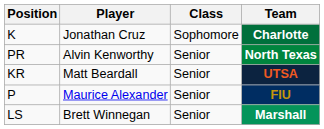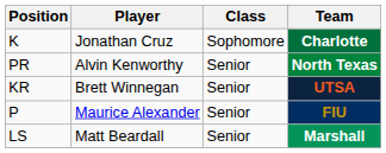 <table class="wikitable sortable">
 <tr>
 <th>Position</th>
 <th>Player</th>
 <th>Class</th>
 <th>Team</th>
 </tr>
 <tr>
 <td>K</td>
 <td>Jonathan Cruz</td>
 <td>Sophomore</td>
 <th style="background:#00703C; color:#FFFFFF;">Charlotte</th>
 </tr>
 <tr>
 <td>PR</td>
 <td>Alvin Kenworthy</td>
 <td>Senior</td>
 <th style="background:#00853E; color:#FFFFFF;">North Texas</th>
 </tr>
 <tr>
 <td>KR</td>
-<td>Matt Beardall</td>
+<td>Brett Winnegan</td>
 <td>Senior</td>
 <th style="background:#0c2340; color:#f15a22;">UTSA</th>
 </tr>
 <tr>
 <td>P</td>
 <td><a href='#'>Maurice Alexander</a></td>
 <td>Senior</td>
 <th style="background:#002d62; color:#c5960c;">FIU</th>
 </tr>
 <tr>
 <td>LS</td>
-<td>Brett Winnegan</td>
+<td>Matt Beardall</td>
 <td>Senior</td>
 <th style="background:#04945a; color:#FFFFFF;">Marshall</th>
 </tr>
 </table>
